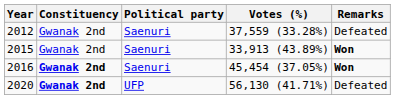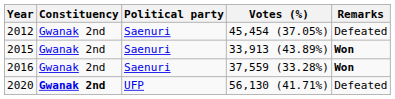 <table class="wikitable">
 <tr>
 <th>Year</th>
 <th>Constituency</th>
 <th>Political party</th>
 <th>Votes (%)</th>
 <th>Remarks</th>
 </tr>
 <tr>
 <td>2012</td>
 <td><a href='#'>Gwanak</a> 2nd</td>
 <td><a href='#'>Saenuri</a></td>
-<td>37,559 (33.28%)</td>
+<td>45,454 (37.05%)</td>
 <td>Defeated</td>
 </tr>
 <tr>
 <td>2015</td>
 <td><a href='#'>Gwanak</a> 2nd</td>
 <td><a href='#'>Saenuri</a></td>
 <td>33,913 (43.89%)</td>
 <td><strong>Won</strong></td>
 </tr>
 <tr>
 <td>2016</td>
-<td><strong><a href='#'>Gwanak</a> 2nd</strong></td>
+<td><a href='#'>Gwanak</a> 2nd</td>
 <td><a href='#'>Saenuri</a></td>
-<td>45,454 (37.05%)</td>
+<td>37,559 (33.28%)</td>
 <td><strong>Won</strong></td>
 </tr>
 <tr>
 <td>2020</td>
 <td><strong><a href='#'>Gwanak</a> 2nd</strong></td>
 <td><a href='#'>UFP</a></td>
 <td>56,130 (41.71%)</td>
 <td>Defeated</td>
 </tr>
 </table>
